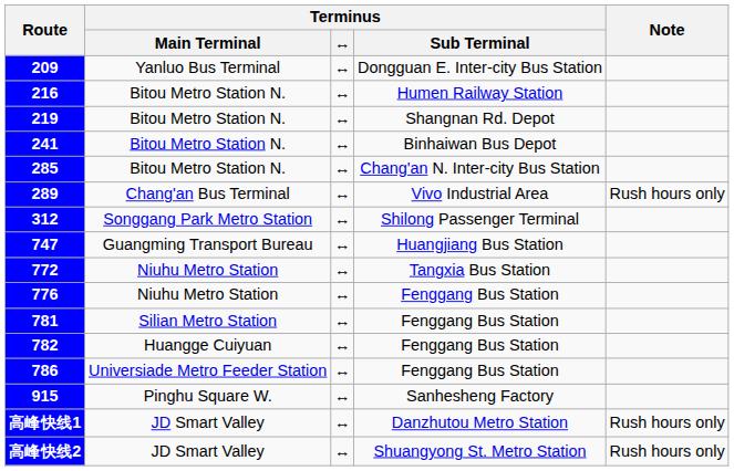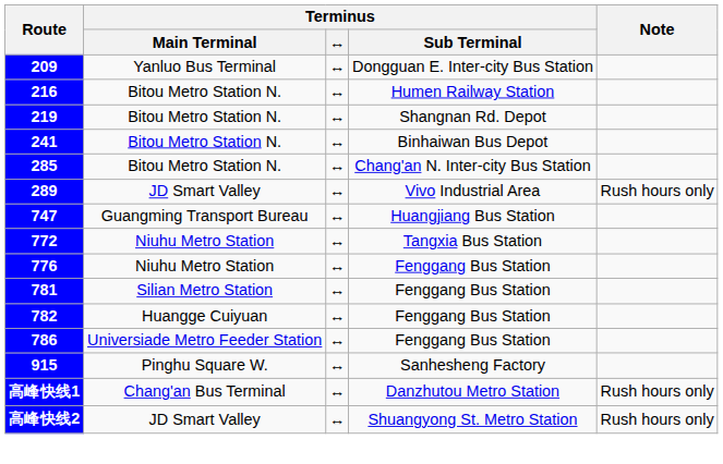 <table class="wikitable" style="text-align: center;">
 <tr>
 <th rowspan="2">Route</th>
 <th colspan="3">Terminus</th>
 <th rowspan="2">Note</th>
 </tr>
 <tr>
 <th>Main Terminal</th>
 <th>↔</th>
 <th>Sub Terminal</th>
 </tr>
 <tr>
 <td style="background:blue;color:white"><strong>209</strong></td>
 <td>Yanluo Bus Terminal</td>
 <td>↔</td>
 <td>Dongguan E. Inter-city Bus Station</td>
 <td></td>
 </tr>
 <tr>
 <td style="background:blue;color:white"><strong>216</strong></td>
 <td> Bitou Metro Station N.</td>
 <td>↔</td>
 <td>  <a href='#'>Humen Railway Station</a></td>
 <td></td>
 </tr>
 <tr>
 <td style="background:blue;color:white"><strong>219</strong></td>
 <td> Bitou Metro Station N.</td>
 <td>↔</td>
 <td>Shangnan Rd. Depot</td>
 <td></td>
 </tr>
 <tr>
 <td style="background:blue;color:white"><strong>241</strong></td>
 <td> <a href='#'>Bitou Metro Station</a> N.</td>
 <td>↔</td>
 <td>Binhaiwan Bus Depot</td>
 <td></td>
 </tr>
 <tr>
 <td style="background:blue;color:white"><strong>285</strong></td>
 <td> Bitou Metro Station N.</td>
 <td>↔</td>
 <td><a href='#'>Chang'an</a> N. Inter-city Bus Station</td>
 <td></td>
 </tr>
 <tr>
 <td style="background:blue;color:white"><strong>289</strong></td>
-<td><a href='#'>Chang'an</a> Bus Terminal</td>
+<td><a href='#'>JD</a> Smart Valley</td>
 <td>↔</td>
 <td><a href='#'>Vivo</a> Industrial Area</td>
 <td>Rush hours only</td>
-</tr>
-<tr>
-<td style="background:blue;color:white"><strong>312</strong></td>
-<td> <a href='#'>Songgang Park Metro Station</a></td>
-<td>↔</td>
-<td><a href='#'>Shilong</a> Passenger Terminal</td>
-<td></td>
 </tr>
 <tr>
 <td style="background:blue;color:white"><strong>747</strong></td>
 <td>Guangming Transport Bureau</td>
 <td>↔</td>
 <td><a href='#'>Huangjiang</a> Bus Station</td>
 <td></td>
 </tr>
 <tr>
 <td style="background:blue;color:white"><strong>772</strong></td>
 <td> <a href='#'>Niuhu Metro Station</a></td>
 <td>↔</td>
 <td><a href='#'>Tangxia</a> Bus Station</td>
 <td></td>
 </tr>
 <tr>
 <td style="background:blue;color:white"><strong>776</strong></td>
 <td> Niuhu Metro Station</td>
 <td>↔</td>
 <td><a href='#'>Fenggang</a> Bus Station</td>
 <td></td>
 </tr>
 <tr>
 <td style="background:blue;color:white"><strong>781</strong></td>
 <td> <a href='#'>Silian Metro Station</a></td>
 <td>↔</td>
 <td>Fenggang Bus Station</td>
 <td></td>
 </tr>
 <tr>
 <td style="background:blue;color:white"><strong>782</strong></td>
 <td>Huangge Cuiyuan</td>
 <td>↔</td>
 <td>Fenggang Bus Station</td>
 <td></td>
 </tr>
 <tr>
 <td style="background:blue;color:white"><strong>786</strong></td>
 <td> <a href='#'>Universiade Metro Feeder Station</a></td>
 <td>↔</td>
 <td>Fenggang Bus Station</td>
 <td></td>
 </tr>
 <tr>
 <td style="background:blue;color:white"><strong>915</strong></td>
 <td>Pinghu Square W.</td>
 <td>↔</td>
 <td>Sanhesheng Factory</td>
 <td></td>
 </tr>
 <tr>
 <td style="background:blue;color:white"><strong>高峰快线1</strong></td>
-<td><a href='#'>JD</a> Smart Valley</td>
+<td><a href='#'>Chang'an</a> Bus Terminal</td>
 <td>↔</td>
 <td> <a href='#'>Danzhutou Metro Station</a></td>
 <td>Rush hours only</td>
 </tr>
 <tr>
 <td style="background:blue;color:white"><strong>高峰快线2</strong></td>
 <td>JD Smart Valley</td>
 <td>↔</td>
 <td> <a href='#'>Shuangyong St. Metro Station</a></td>
 <td>Rush hours only</td>
 </tr>
 </table>
